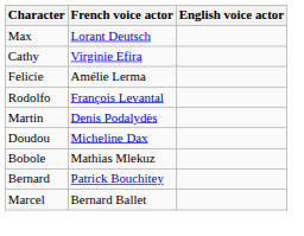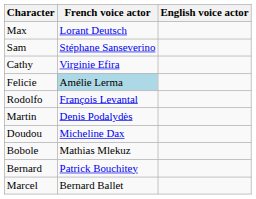 <table class="wikitable">
 <tr>
 <th>Character</th>
 <th>French voice actor</th>
 <th>English voice actor</th>
 </tr>
 <tr>
 <td>Max</td>
 <td><a href='#'>Lorant Deutsch</a></td>
 <td></td>
 </tr>
 <tr>
+<td>Sam</td>
+<td><a href='#'>Stéphane Sanseverino</a></td>
+<td></td>
+</tr>
+<tr>
 <td>Cathy</td>
 <td><a href='#'>Virginie Efira</a></td>
 <td></td>
 </tr>
 <tr>
 <td>Felicie</td>
-<td>Amélie Lerma</td>
+<td style="background: lightblue;">Amélie Lerma</td>
 <td></td>
 </tr>
 <tr>
 <td>Rodolfo</td>
 <td><a href='#'>François Levantal</a></td>
 <td></td>
 </tr>
 <tr>
 <td>Martin</td>
 <td><a href='#'>Denis Podalydès</a></td>
 <td></td>
 </tr>
 <tr>
 <td>Doudou</td>
 <td><a href='#'>Micheline Dax</a></td>
 <td></td>
 </tr>
 <tr>
 <td>Bobole</td>
 <td>Mathias Mlekuz</td>
 <td></td>
 </tr>
 <tr>
 <td>Bernard</td>
 <td><a href='#'>Patrick Bouchitey</a></td>
 <td></td>
 </tr>
 <tr>
 <td>Marcel</td>
 <td>Bernard Ballet</td>
 <td></td>
 </tr>
 </table>
